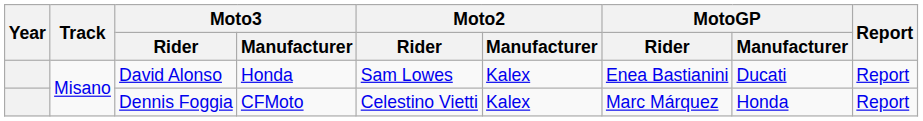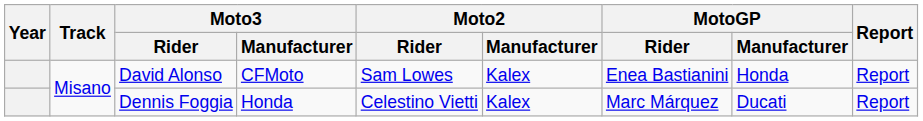 <table class="wikitable" style="font-size: 95%;">
 <tr>
 <th rowspan=2>Year</th>
 <th rowspan=2>Track</th>
 <th colspan=2>Moto3</th>
 <th colspan=2>Moto2</th>
 <th colspan=2>MotoGP</th>
 <th rowspan=2>Report</th>
 </tr>
 <tr>
 <th>Rider</th>
 <th>Manufacturer</th>
 <th>Rider</th>
 <th>Manufacturer</th>
 <th>Rider</th>
 <th>Manufacturer</th>
 </tr>
 <tr>
 <th></th>
 <td rowspan=2><a href='#'>Misano</a></td>
 <td> <a href='#'>David Alonso</a></td>
-<td><a href='#'>Honda</a></td>
+<td><a href='#'>CFMoto</a></td>
 <td> <a href='#'>Sam Lowes</a></td>
 <td><a href='#'>Kalex</a></td>
 <td> <a href='#'>Enea Bastianini</a></td>
-<td><a href='#'>Ducati</a></td>
+<td><a href='#'>Honda</a></td>
 <td><a href='#'>Report</a></td>
 </tr>
 <tr>
 <th></th>
 <td> <a href='#'>Dennis Foggia</a></td>
-<td><a href='#'>CFMoto</a></td>
+<td><a href='#'>Honda</a></td>
 <td> <a href='#'>Celestino Vietti</a></td>
 <td><a href='#'>Kalex</a></td>
 <td> <a href='#'>Marc Márquez</a></td>
-<td><a href='#'>Honda</a></td>
+<td><a href='#'>Ducati</a></td>
 <td><a href='#'>Report</a></td>
 </tr>
 </table>
